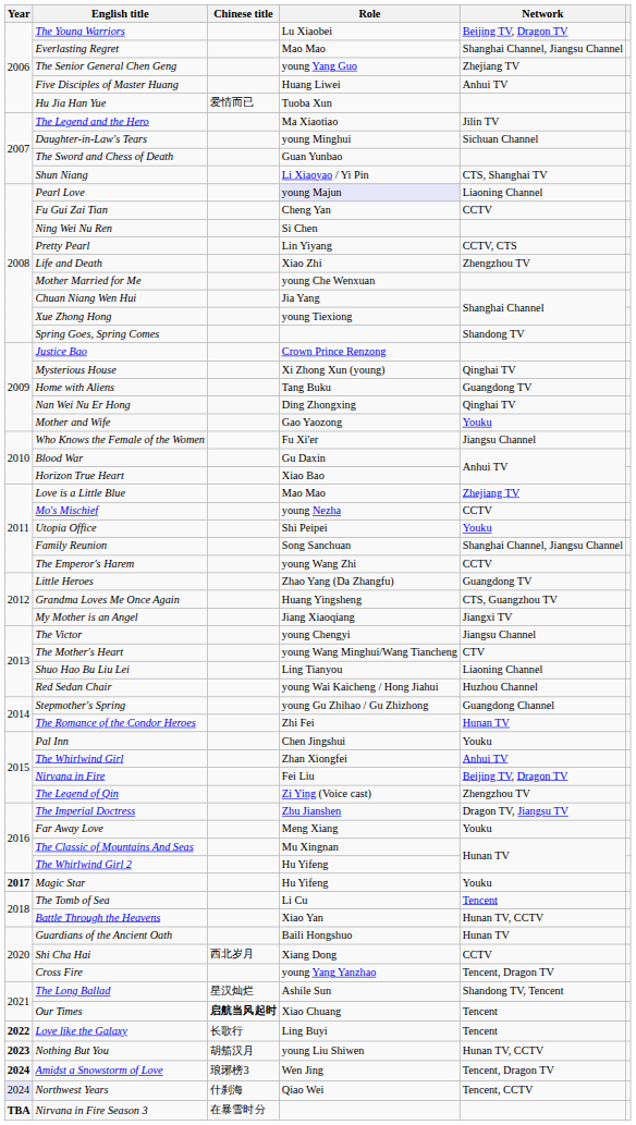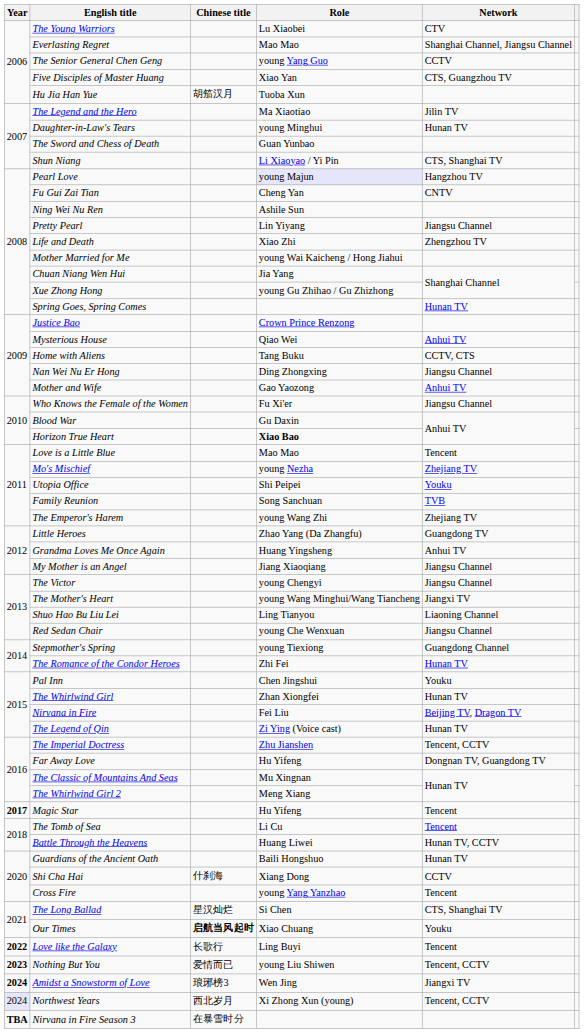 <table class="wikitable sortable">
 <tr>
 <th>Year</th>
 <th>English title</th>
 <th>Chinese title</th>
 <th>Role</th>
 <th>Network</th>
 <th class="unsortable"></th>
 </tr>
 <tr>
 <td rowspan="5">2006</td>
 <td><em><a href='#'>The Young Warriors</a></em></td>
 <td></td>
 <td>Lu Xiaobei</td>
-<td><a href='#'>Beijing TV</a>, <a href='#'>Dragon TV</a></td>
+<td>CTV</td>
 <td></td>
 </tr>
 <tr>
 <td><em>Everlasting Regret</em></td>
 <td></td>
 <td>Mao Mao</td>
 <td>Shanghai Channel, Jiangsu Channel</td>
 <td></td>
 </tr>
 <tr>
 <td><em>The Senior General Chen Geng</em></td>
 <td></td>
 <td>young <a href='#'>Yang Guo</a></td>
-<td>Zhejiang TV</td>
+<td>CCTV</td>
 <td></td>
 </tr>
 <tr>
 <td><em>Five Disciples of Master Huang</em></td>
 <td></td>
-<td>Huang Liwei</td>
-<td>Anhui TV</td>
+<td>Xiao Yan</td>
+<td>CTS, Guangzhou TV</td>
 <td></td>
 </tr>
 <tr>
 <td><em>Hu Jia Han Yue</em></td>
-<td>爱情而已</td>
+<td>胡笳汉月</td>
 <td>Tuoba Xun</td>
 <td></td>
 <td></td>
 </tr>
 <tr>
 <td rowspan="4">2007</td>
 <td><em><a href='#'>The Legend and the Hero</a></em></td>
 <td></td>
 <td>Ma Xiaotiao</td>
 <td>Jilin TV</td>
 <td></td>
 </tr>
 <tr>
 <td><em>Daughter-in-Law's Tears</em></td>
 <td></td>
 <td>young Minghui</td>
-<td>Sichuan Channel</td>
+<td>Hunan TV</td>
 <td></td>
 </tr>
 <tr>
 <td><em>The Sword and Chess of Death</em></td>
 <td></td>
 <td>Guan Yunbao</td>
 <td></td>
 <td></td>
 </tr>
 <tr>
 <td><em>Shun Niang</em></td>
 <td></td>
 <td><a href='#'>Li Xiaoyao</a> / Yi Pin</td>
 <td>CTS, Shanghai TV</td>
 <td></td>
 </tr>
 <tr>
 <td rowspan="9">2008</td>
 <td><em>Pearl Love</em></td>
 <td></td>
 <td style="background: lavender;">young Majun</td>
-<td>Liaoning Channel</td>
+<td>Hangzhou TV</td>
 <td></td>
 </tr>
 <tr>
 <td><em>Fu Gui Zai Tian</em></td>
 <td></td>
 <td>Cheng Yan</td>
-<td>CCTV</td>
+<td>CNTV</td>
 <td></td>
 </tr>
 <tr>
 <td><em>Ning Wei Nu Ren</em></td>
 <td></td>
-<td>Si Chen</td>
+<td>Ashile Sun</td>
 <td></td>
 <td></td>
 </tr>
 <tr>
 <td><em>Pretty Pearl</em></td>
 <td></td>
 <td>Lin Yiyang</td>
-<td>CCTV, CTS</td>
+<td>Jiangsu Channel</td>
 <td></td>
 </tr>
 <tr>
 <td><em>Life and Death</em></td>
 <td></td>
 <td>Xiao Zhi</td>
 <td>Zhengzhou TV</td>
 <td></td>
 </tr>
 <tr>
 <td><em>Mother Married for Me</em></td>
 <td></td>
-<td>young Che Wenxuan</td>
+<td>young Wai Kaicheng / Hong Jiahui</td>
 <td></td>
 <td></td>
 </tr>
 <tr>
 <td><em>Chuan Niang Wen Hui</em></td>
 <td></td>
 <td>Jia Yang</td>
 <td rowspan=2>Shanghai Channel</td>
 <td></td>
 </tr>
 <tr>
 <td><em>Xue Zhong Hong </em></td>
 <td></td>
-<td>young Tiexiong</td>
+<td>young Gu Zhihao / Gu Zhizhong</td>
 <td></td>
 </tr>
 <tr>
 <td><em>Spring Goes, Spring Comes </em></td>
 <td></td>
 <td></td>
-<td>Shandong TV</td>
+<td><a href='#'>Hunan TV</a></td>
 <td></td>
 </tr>
 <tr>
 <td rowspan="5">2009</td>
 <td><em><a href='#'>Justice Bao</a></em></td>
 <td></td>
 <td><a href='#'>Crown Prince Renzong</a></td>
 <td></td>
 <td></td>
 </tr>
 <tr>
 <td><em>Mysterious House</em></td>
 <td></td>
-<td>Xi Zhong Xun (young)</td>
-<td>Qinghai TV</td>
+<td>Qiao Wei</td>
+<td><a href='#'>Anhui TV</a></td>
 <td></td>
 </tr>
 <tr>
 <td><em>Home with Aliens</em></td>
 <td></td>
 <td>Tang Buku</td>
-<td>Guangdong TV</td>
+<td>CCTV, CTS</td>
 <td></td>
 </tr>
 <tr>
 <td><em>Nan Wei Nu Er Hong </em></td>
 <td></td>
 <td>Ding Zhongxing</td>
-<td>Qinghai TV</td>
+<td>Jiangsu Channel</td>
 <td></td>
 </tr>
 <tr>
 <td><em>Mother and Wife</em></td>
 <td></td>
 <td>Gao Yaozong</td>
-<td><a href='#'>Youku</a></td>
+<td><a href='#'>Anhui TV</a></td>
 <td></td>
 </tr>
 <tr>
 <td rowspan="3">2010</td>
 <td><em>Who Knows the Female of the Women</em></td>
 <td></td>
 <td>Fu Xi'er</td>
 <td>Jiangsu Channel</td>
 <td></td>
 </tr>
 <tr>
 <td><em>Blood War</em></td>
 <td></td>
 <td>Gu Daxin</td>
 <td rowspan=2>Anhui TV</td>
 <td></td>
 </tr>
 <tr>
 <td><em>Horizon True Heart</em></td>
 <td></td>
-<td>Xiao Bao</td>
+<td><strong>Xiao Bao</strong></td>
 <td></td>
 </tr>
 <tr>
 <td rowspan="5">2011</td>
 <td><em>Love is a Little Blue </em></td>
 <td></td>
 <td>Mao Mao</td>
-<td><a href='#'>Zhejiang TV</a></td>
+<td>Tencent</td>
 <td></td>
 </tr>
 <tr>
 <td><em><a href='#'>Mo's Mischief</a> </em></td>
 <td></td>
 <td>young <a href='#'>Nezha</a></td>
-<td>CCTV</td>
+<td><a href='#'>Zhejiang TV</a></td>
 <td></td>
 </tr>
 <tr>
 <td><em>Utopia Office</em></td>
 <td></td>
 <td>Shi Peipei</td>
 <td><a href='#'>Youku</a></td>
 <td></td>
 </tr>
 <tr>
 <td><em>Family Reunion</em></td>
 <td></td>
 <td>Song Sanchuan</td>
-<td>Shanghai Channel, Jiangsu Channel</td>
+<td><a href='#'>TVB</a></td>
 <td></td>
 </tr>
 <tr>
 <td><em>The Emperor's Harem</em></td>
 <td></td>
 <td>young Wang Zhi</td>
-<td>CCTV</td>
+<td>Zhejiang TV</td>
 <td></td>
 </tr>
 <tr>
 <td rowspan="3">2012</td>
 <td><em>Little Heroes</em></td>
 <td></td>
 <td>Zhao Yang (Da Zhangfu)</td>
 <td>Guangdong TV</td>
 <td></td>
 </tr>
 <tr>
 <td><em>Grandma Loves Me Once Again </em></td>
 <td></td>
 <td>Huang Yingsheng</td>
-<td>CTS, Guangzhou TV</td>
+<td>Anhui TV</td>
 <td></td>
 </tr>
 <tr>
 <td><em>My Mother is an Angel</em></td>
 <td></td>
 <td>Jiang Xiaoqiang</td>
-<td>Jiangxi TV</td>
+<td>Jiangsu Channel</td>
 <td></td>
 </tr>
 <tr>
 <td rowspan="4">2013</td>
 <td><em>The Victor</em></td>
 <td></td>
 <td>young Chengyi</td>
 <td>Jiangsu Channel</td>
 <td></td>
 </tr>
 <tr>
 <td><em>The Mother's Heart</em></td>
 <td></td>
 <td>young Wang Minghui/Wang Tiancheng</td>
-<td>CTV</td>
+<td>Jiangxi TV</td>
 <td></td>
 </tr>
 <tr>
 <td><em>Shuo Hao Bu Liu Lei </em></td>
 <td></td>
 <td>Ling Tianyou</td>
 <td>Liaoning Channel</td>
 <td></td>
 </tr>
 <tr>
 <td><em>Red Sedan Chair</em></td>
 <td></td>
-<td>young Wai Kaicheng / Hong Jiahui</td>
-<td>Huzhou Channel</td>
+<td>young Che Wenxuan</td>
+<td>Jiangsu Channel</td>
 <td></td>
 </tr>
 <tr>
 <td rowspan="2">2014</td>
 <td><em>Stepmother's Spring</em></td>
 <td></td>
-<td>young Gu Zhihao / Gu Zhizhong</td>
+<td>young Tiexiong</td>
 <td>Guangdong Channel</td>
 <td></td>
 </tr>
 <tr>
 <td><em><a href='#'>The Romance of the Condor Heroes</a></em></td>
 <td></td>
 <td>Zhi Fei</td>
 <td><a href='#'>Hunan TV</a></td>
 <td></td>
 </tr>
 <tr>
 <td rowspan="4">2015</td>
 <td><em>Pal Inn</em></td>
 <td></td>
 <td>Chen Jingshui</td>
 <td>Youku</td>
 <td></td>
 </tr>
 <tr>
 <td><em><a href='#'>The Whirlwind Girl</a></em></td>
 <td></td>
 <td>Zhan Xiongfei</td>
-<td><a href='#'>Anhui TV</a></td>
+<td>Hunan TV</td>
 <td></td>
 </tr>
 <tr>
 <td><em><a href='#'>Nirvana in Fire</a></em></td>
 <td></td>
 <td>Fei Liu</td>
 <td><a href='#'>Beijing TV</a>, <a href='#'>Dragon TV</a></td>
 <td></td>
 </tr>
 <tr>
 <td><em><a href='#'>The Legend of Qin</a></em></td>
 <td></td>
 <td><a href='#'>Zi Ying</a> (Voice cast)</td>
-<td>Zhengzhou TV</td>
+<td>Hunan TV</td>
 <td></td>
 </tr>
 <tr>
 <td rowspan="4">2016</td>
 <td><em><a href='#'>The Imperial Doctress</a></em></td>
 <td></td>
 <td><a href='#'>Zhu Jianshen</a></td>
-<td>Dragon TV, <a href='#'>Jiangsu TV</a></td>
+<td>Tencent, CCTV</td>
 <td></td>
 </tr>
 <tr>
 <td><em>Far Away Love</em></td>
 <td></td>
-<td>Meng Xiang</td>
-<td>Youku</td>
+<td>Hu Yifeng</td>
+<td>Dongnan TV, Guangdong TV</td>
 <td></td>
 </tr>
 <tr>
 <td><em><a href='#'>The Classic of Mountains And Seas</a></em></td>
 <td></td>
 <td>Mu Xingnan</td>
 <td rowspan=2>Hunan TV</td>
 <td></td>
 </tr>
 <tr>
 <td><em><a href='#'>The Whirlwind Girl 2</a></em></td>
 <td></td>
-<td>Hu Yifeng</td>
+<td>Meng Xiang</td>
 <td></td>
 </tr>
 <tr>
 <td rowspan=1><strong>2017</strong></td>
 <td><em>Magic Star</em></td>
 <td></td>
 <td>Hu Yifeng</td>
-<td>Youku</td>
+<td>Tencent</td>
 <td></td>
 </tr>
 <tr>
 <td rowspan=2>2018</td>
 <td><em>The Tomb of Sea</em></td>
 <td></td>
 <td>Li Cu</td>
 <td><a href='#'>Tencent</a></td>
 <td></td>
 </tr>
 <tr>
 <td><em><a href='#'>Battle Through the Heavens</a></em></td>
 <td></td>
-<td>Xiao Yan</td>
+<td>Huang Liwei</td>
 <td>Hunan TV, CCTV</td>
 <td></td>
 </tr>
 <tr>
 <td rowspan=3>2020</td>
 <td><em>Guardians of the Ancient Oath</em></td>
 <td></td>
 <td>Baili Hongshuo</td>
 <td>Hunan TV</td>
 <td></td>
 </tr>
 <tr>
 <td><em>Shi Cha Hai</em></td>
-<td>西北岁月</td>
+<td>什刹海</td>
 <td>Xiang Dong</td>
 <td>CCTV</td>
 <td></td>
 </tr>
 <tr>
 <td><em>Cross Fire</em></td>
 <td></td>
 <td>young <a href='#'>Yang Yanzhao</a></td>
-<td>Tencent, Dragon TV</td>
+<td>Tencent</td>
 <td></td>
 </tr>
 <tr>
 <td rowspan=2>2021</td>
 <td><em><a href='#'>The Long Ballad</a></em></td>
 <td>星汉灿烂</td>
-<td>Ashile Sun</td>
-<td>Shandong TV, Tencent</td>
+<td>Si Chen</td>
+<td>CTS, Shanghai TV</td>
 <td></td>
 </tr>
 <tr>
 <td><em>Our Times</em></td>
 <td><strong>启航当风起时</strong></td>
 <td>Xiao Chuang</td>
-<td>Tencent</td>
+<td>Youku</td>
 <td></td>
 </tr>
 <tr>
 <td><strong>2022</strong></td>
 <td><em><a href='#'>Love like the Galaxy</a></em></td>
 <td>长歌行</td>
 <td>Ling Buyi</td>
 <td>Tencent</td>
 <td></td>
 </tr>
 <tr>
 <td><strong>2023</strong></td>
 <td><em>Nothing But You</em></td>
-<td>胡笳汉月</td>
+<td>爱情而已</td>
 <td>young Liu Shiwen</td>
-<td>Hunan TV, CCTV</td>
+<td>Tencent, CCTV</td>
 <td></td>
 </tr>
 <tr>
 <td><strong>2024</strong></td>
 <td><em><a href='#'>Amidst a Snowstorm of Love</a></em></td>
 <td>琅琊榜3</td>
 <td>Wen Jing</td>
-<td>Tencent, Dragon TV</td>
+<td>Jiangxi TV</td>
 <td></td>
 </tr>
 <tr>
 <td style="background: lavender;">2024</td>
 <td><em>Northwest Years</em></td>
-<td>什刹海</td>
-<td>Qiao Wei</td>
+<td>西北岁月</td>
+<td>Xi Zhong Xun (young)</td>
 <td>Tencent, CCTV</td>
 <td></td>
 </tr>
 <tr>
 <td><strong>TBA</strong></td>
 <td><em>Nirvana in Fire Season 3</em></td>
 <td>在暴雪时分</td>
 <td></td>
 <td></td>
 <td></td>
 </tr>
 </table>
